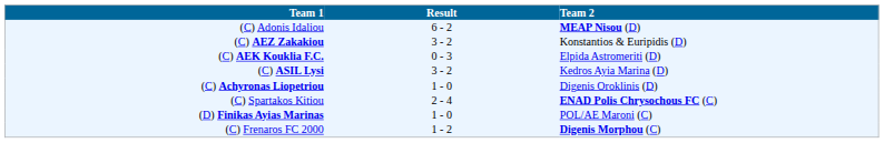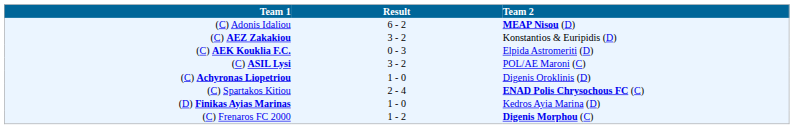 <table cellspacing="0" style="background: #EBF5FF; border: 1px #aaa solid; border-collapse: collapse; font-size: 95%; margin: 1em auto;" width=60%>
 <tr bgcolor=#006699 style="color:white;">
 <th width=30% align="right">Team 1</th>
 <th width=22% align="center">Result</th>
 <th width=30% align="left">Team 2</th>
 </tr>
 <tr>
 <td align=right>(<a href='#'>C</a>) <a href='#'>Adonis Idaliou</a></td>
 <td align=center>6 - 2</td>
 <td align=left><strong><a href='#'>MEAP Nisou</a></strong> (<a href='#'>D</a>)</td>
 </tr>
 <tr>
 <td align=right>(<a href='#'>C</a>) <strong><a href='#'>AEZ Zakakiou</a></strong></td>
 <td align=center>3 - 2</td>
 <td align=left>Konstantios & Euripidis (<a href='#'>D</a>)</td>
 </tr>
 <tr>
 <td align=right>(<a href='#'>C</a>) <strong><a href='#'>AEK Kouklia F.C.</a></strong></td>
 <td align=center>0 - 3</td>
 <td align=left><a href='#'>Elpida Astromeriti</a> (<a href='#'>D</a>)</td>
 </tr>
 <tr>
 <td align=right>(<a href='#'>C</a>) <strong><a href='#'>ASIL Lysi</a></strong></td>
 <td align=center>3 - 2</td>
-<td align=left><a href='#'>Kedros Ayia Marina</a> (<a href='#'>D</a>)</td>
+<td align=left><a href='#'>POL/AE Maroni</a> (<a href='#'>C</a>)</td>
 </tr>
 <tr>
 <td align=right>(<a href='#'>C</a>) <strong><a href='#'>Achyronas Liopetriou</a></strong></td>
 <td align=center>1 - 0</td>
 <td align=left><a href='#'>Digenis Oroklinis</a> (<a href='#'>D</a>)</td>
 </tr>
 <tr>
 <td align=right>(<a href='#'>C</a>) <a href='#'>Spartakos Kitiou</a></td>
 <td align=center>2 - 4</td>
 <td align=left><strong><a href='#'>ENAD Polis Chrysochous FC</a></strong> (<a href='#'>C</a>)</td>
 </tr>
 <tr>
 <td align=right>(<a href='#'>D</a>) <strong><a href='#'>Finikas Ayias Marinas</a></strong></td>
 <td align=center>1 - 0</td>
-<td align=left><a href='#'>POL/AE Maroni</a> (<a href='#'>C</a>)</td>
+<td align=left><a href='#'>Kedros Ayia Marina</a> (<a href='#'>D</a>)</td>
 </tr>
 <tr>
 <td align=right>(<a href='#'>C</a>) <a href='#'>Frenaros FC 2000</a></td>
 <td align=center>1 - 2</td>
 <td align=left><strong><a href='#'>Digenis Morphou</a></strong> (<a href='#'>C</a>)</td>
 </tr>
 <tr>
 </tr>
 </table>
